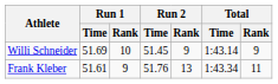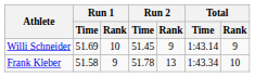 <table class="wikitable"  border="1" style="font-size:90%">
 <tr>
 <th rowspan="2">Athlete</th>
 <th colspan="2">Run 1</th>
 <th colspan="2">Run 2</th>
 <th colspan="2">Total</th>
 </tr>
 <tr>
 <th>Time</th>
 <th>Rank</th>
 <th>Time</th>
 <th>Rank</th>
 <th>Time</th>
 <th>Rank</th>
 </tr>
 <tr>
 <td><a href='#'>Willi Schneider</a></td>
 <td align="center">51.69</td>
 <td align="center">10</td>
 <td align="center">51.45</td>
 <td align="center">9</td>
 <td align="center">1:43.14</td>
 <td align="center">9</td>
 </tr>
 <tr>
 <td><a href='#'>Frank Kleber</a></td>
-<td align="center">51.61</td>
+<td align="center">51.58</td>
 <td align="center">9</td>
-<td align="center">51.76</td>
+<td align="center">51.78</td>
 <td align="center">13</td>
 <td align="center">1:43.34</td>
-<td align="center">11</td>
+<td align="center">10</td>
 </tr>
 </table>
